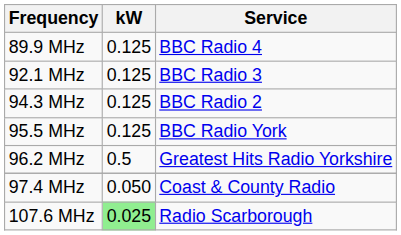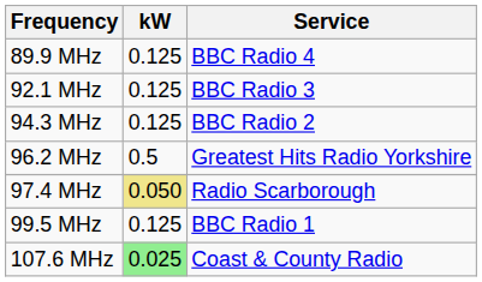 <table class="wikitable sortable">
 <tr>
 <th>Frequency</th>
 <th>kW</th>
 <th>Service</th>
 </tr>
 <tr>
 <td>89.9 MHz</td>
 <td>0.125</td>
 <td><a href='#'>BBC Radio 4</a></td>
 </tr>
 <tr>
 <td>92.1 MHz</td>
 <td>0.125</td>
 <td><a href='#'>BBC Radio 3</a></td>
 </tr>
 <tr>
 <td>94.3 MHz</td>
 <td>0.125</td>
 <td><a href='#'>BBC Radio 2</a></td>
 </tr>
 <tr>
-<td>95.5 MHz</td>
-<td>0.125</td>
-<td><a href='#'>BBC Radio York</a></td>
-</tr>
-<tr>
 <td>96.2 MHz</td>
 <td>0.5</td>
 <td><a href='#'>Greatest Hits Radio Yorkshire</a></td>
 </tr>
 <tr>
 </tr>
 <tr>
 <td>97.4 MHz</td>
-<td>0.050</td>
-<td><a href='#'>Coast & County Radio</a></td>
+<td style="background: khaki;">0.050</td>
+<td><a href='#'>Radio Scarborough</a></td>
+</tr>
+<tr>
+<td>99.5 MHz</td>
+<td>0.125</td>
+<td><a href='#'>BBC Radio 1</a></td>
 </tr>
 <tr>
 <td>107.6 MHz</td>
 <td style="background: lightgreen;">0.025</td>
-<td><a href='#'>Radio Scarborough</a></td>
+<td><a href='#'>Coast & County Radio</a></td>
 </tr>
 </table>
